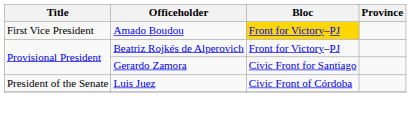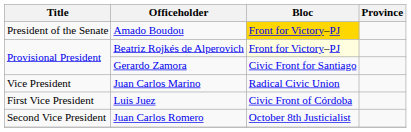 <table class="wikitable">
 <tr>
 <th>Title</th>
 <th>Officeholder</th>
 <th>Bloc</th>
 <th>Province</th>
 </tr>
 <tr>
-<td>First Vice President</td>
+<td>President of the Senate</td>
 <td><a href='#'>Amado Boudou</a></td>
 <td style="background: gold;"><a href='#'>Front for Victory</a>–<a href='#'>PJ</a></td>
 <td></td>
 </tr>
 <tr>
 <td rowspan="2"><a href='#'>Provisional President</a></td>
 <td><a href='#'>Beatriz Rojkés de Alperovich</a><br></td>
-<td><a href='#'>Front for Victory</a>–<a href='#'>PJ</a></td>
+<td style="background: lightyellow;"><a href='#'>Front for Victory</a>–<a href='#'>PJ</a></td>
 <td></td>
 </tr>
 <tr>
 <td><a href='#'>Gerardo Zamora</a><br></td>
 <td><a href='#'>Civic Front for Santiago</a></td>
 <td></td>
 </tr>
 <tr>
-<td>President of the Senate</td>
+<td>Vice President</td>
+<td><a href='#'>Juan Carlos Marino</a></td>
+<td><a href='#'>Radical Civic Union</a></td>
+<td></td>
+</tr>
+<tr>
+<td>First Vice President</td>
 <td><a href='#'>Luis Juez</a></td>
 <td><a href='#'>Civic Front of Córdoba</a></td>
 <td></td>
 </tr>
 <tr>
+<td>Second Vice President</td>
+<td><a href='#'>Juan Carlos Romero</a></td>
+<td><a href='#'>October 8th Justicialist</a></td>
+<td></td>
+</tr>
+<tr>
 </tr>
 </table>
